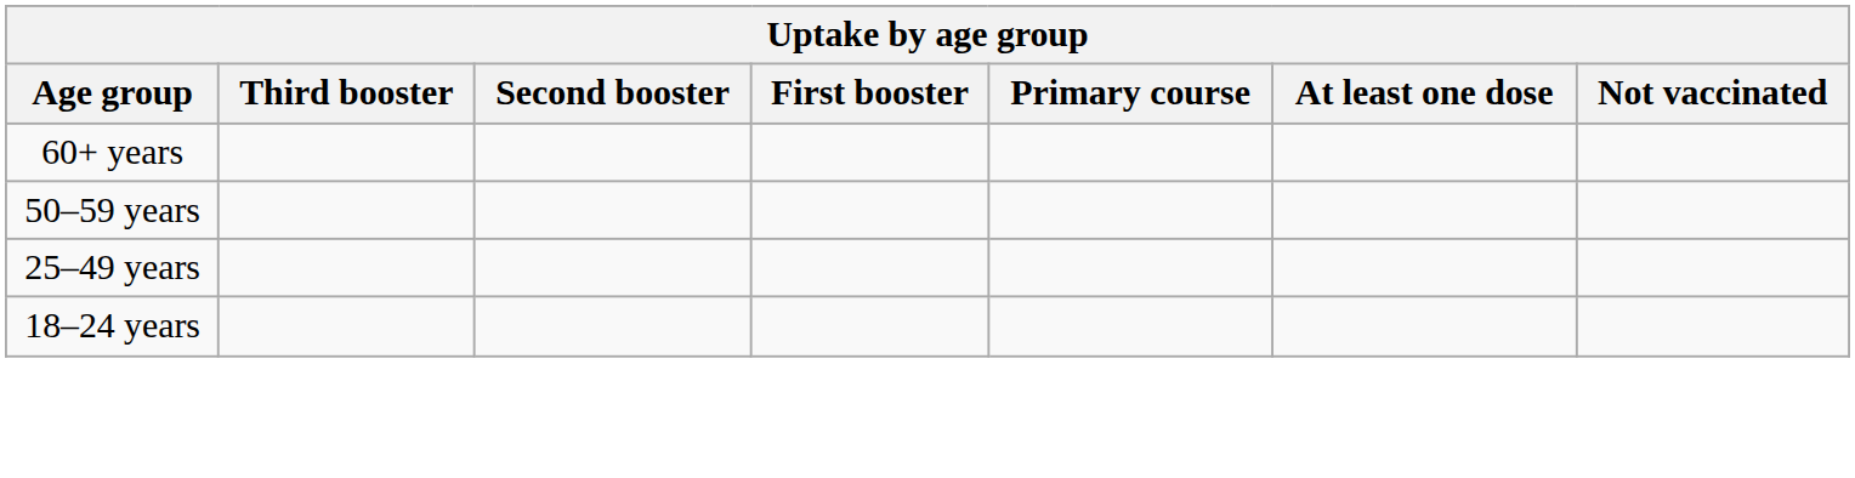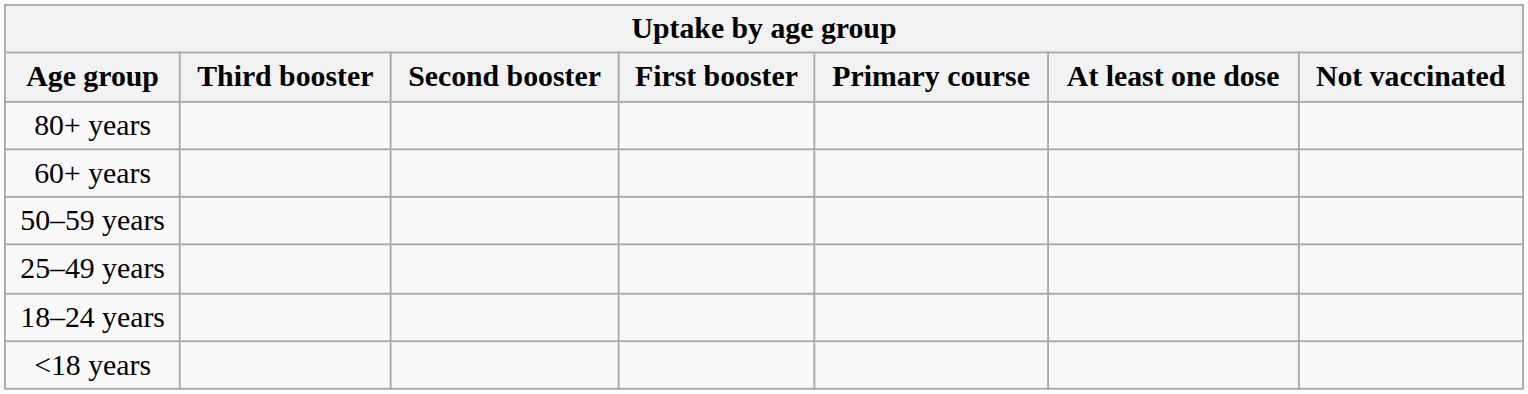 <table class="wikitable" width="800" style="text-align:center; font-size:98%">
 <tr>
 <th colspan="7">Uptake by age group</th>
 </tr>
 <tr>
 <th>Age group</th>
 <th>Third booster</th>
 <th>Second booster</th>
 <th>First booster</th>
 <th>Primary course</th>
 <th>At least one dose</th>
 <th>Not vaccinated</th>
+</tr>
+<tr>
+<td>80+ years</td>
+<td></td>
+<td></td>
+<td></td>
+<td></td>
+<td></td>
+<td></td>
 </tr>
 <tr>
 <td>60+ years</td>
 <td></td>
 <td></td>
 <td></td>
 <td></td>
 <td></td>
 <td></td>
 </tr>
 <tr>
 <td>50–59 years</td>
 <td></td>
 <td></td>
 <td></td>
 <td></td>
 <td></td>
 <td></td>
 </tr>
 <tr>
 <td>25–49 years</td>
 <td></td>
 <td></td>
 <td></td>
 <td></td>
 <td></td>
 <td></td>
 </tr>
 <tr>
 <td>18–24 years</td>
 <td></td>
 <td></td>
 <td></td>
 <td></td>
 <td></td>
 <td></td>
 </tr>
+<tr>
+<td><18 years</td>
+<td></td>
+<td></td>
+<td></td>
+<td></td>
+<td></td>
+<td></td>
+</tr>
 </table>
